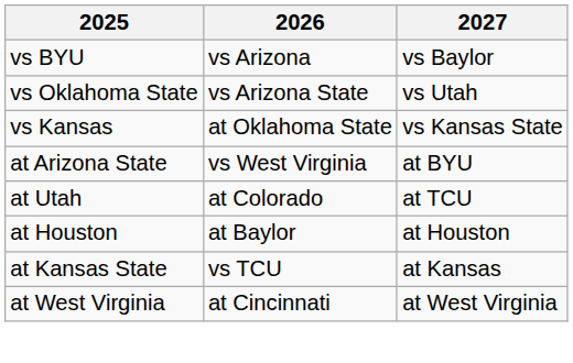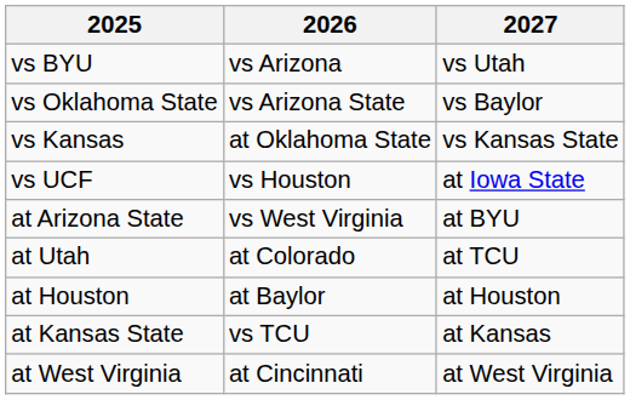 <table class="wikitable sortable">
 <tr>
 <th style=>2025</th>
 <th style=>2026</th>
 <th style=>2027</th>
 </tr>
 <tr>
 <td>vs BYU</td>
 <td>vs Arizona</td>
-<td>vs Baylor</td>
+<td>vs Utah</td>
 </tr>
 <tr>
 <td>vs Oklahoma State</td>
 <td>vs Arizona State</td>
-<td>vs Utah</td>
+<td>vs Baylor</td>
 </tr>
 <tr>
 <td>vs Kansas</td>
 <td>at Oklahoma State</td>
 <td>vs Kansas State</td>
+</tr>
+<tr>
+<td>vs UCF</td>
+<td>vs Houston</td>
+<td>at <a href='#'>Iowa State</a></td>
 </tr>
 <tr>
 <td>at Arizona State</td>
 <td>vs West Virginia</td>
 <td>at BYU</td>
 </tr>
 <tr>
 <td>at Utah</td>
 <td>at Colorado</td>
 <td>at TCU</td>
 </tr>
 <tr>
 <td>at Houston</td>
 <td>at Baylor</td>
 <td>at Houston</td>
 </tr>
 <tr>
 <td>at Kansas State</td>
 <td>vs TCU</td>
 <td>at Kansas</td>
 </tr>
 <tr>
 <td>at West Virginia</td>
 <td>at Cincinnati</td>
 <td>at West Virginia</td>
 </tr>
 </table>
